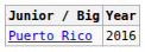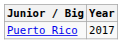 <table class="wikitable">
 <tr>
 <th>Junior / Big</th>
 <th>Year</th>
 </tr>
 <tr>
 <td> <a href='#'>Puerto Rico</a></td>
-<td>2016</td>
+<td>2017</td>
 </tr>
 </table>
